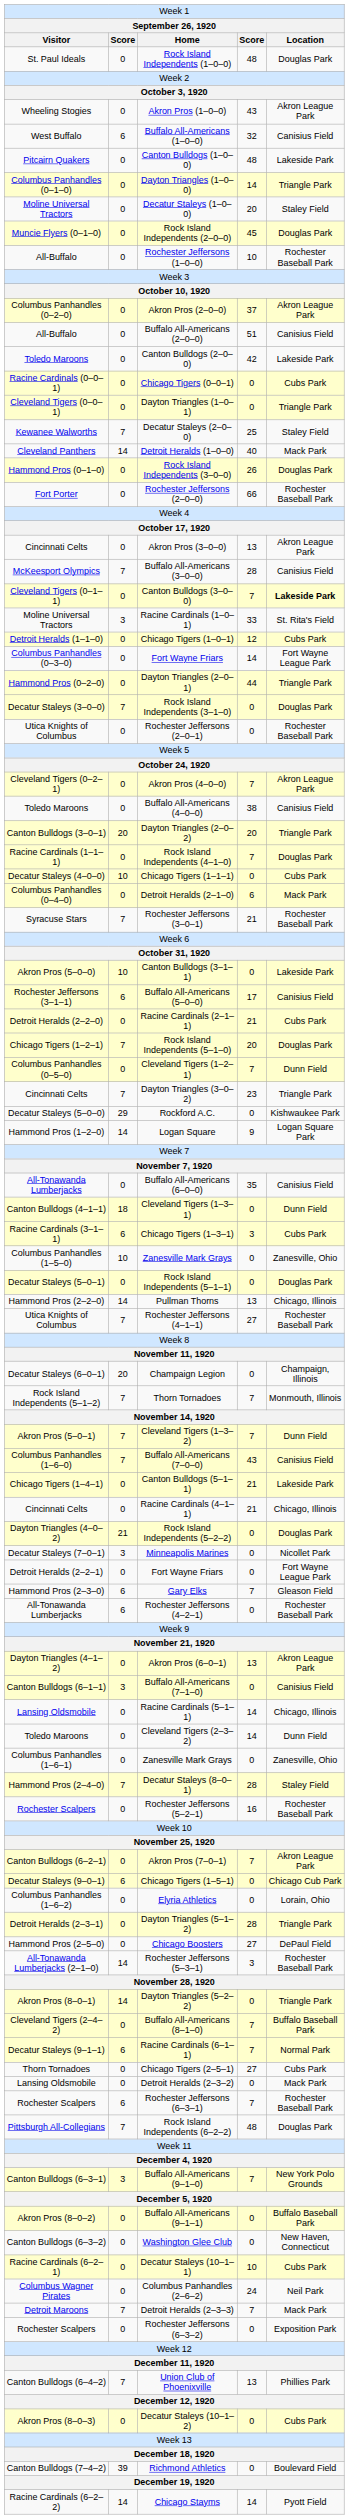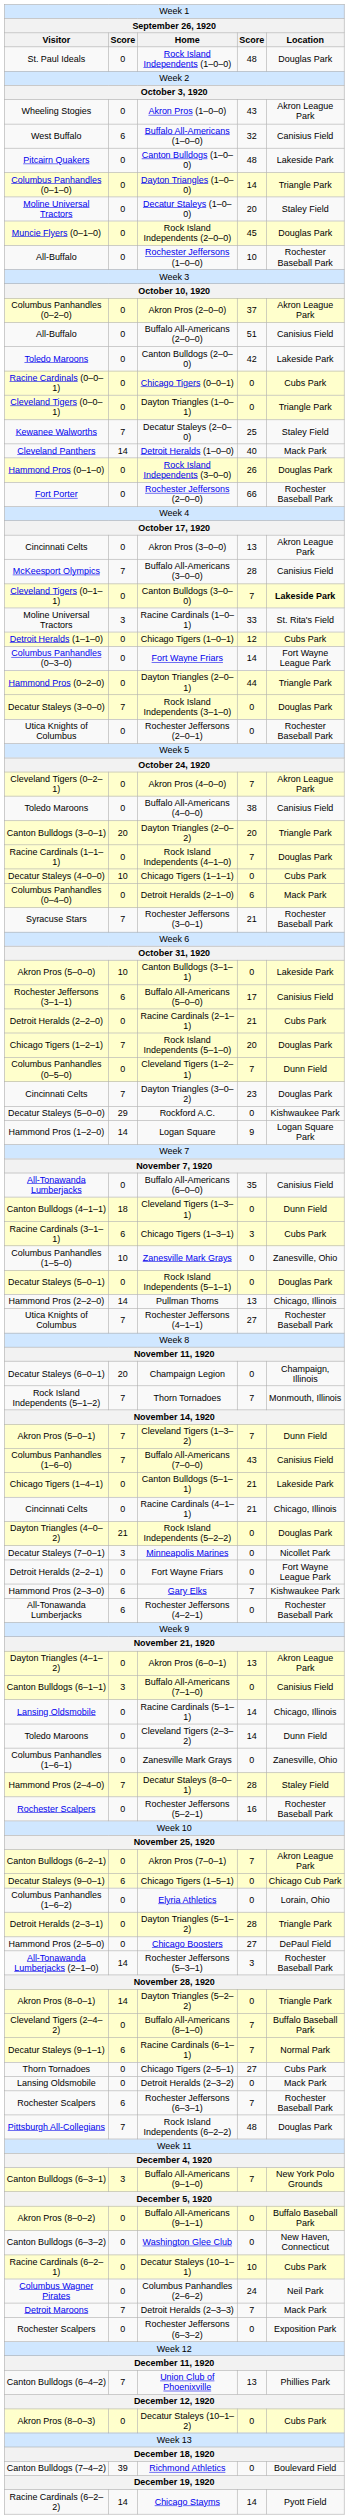 <table class="wikitable">
 <tr style="background:#d0e7ff;">
 <td colspan="8" style="text-align:center;">Week 1</td>
 </tr>
 <tr style="background:#efefef;">
 <th colspan="8" style="text-align:center;">September 26, 1920</th>
 </tr>
 <tr style="text-align:center;">
 <th>Visitor</th>
 <th>Score</th>
 <th>Home</th>
 <th>Score</th>
 <th>Location</th>
 </tr>
 <tr style="text-align:center;">
 <td>St. Paul Ideals</td>
 <td>0</td>
 <td><a href='#'>Rock Island Independents</a> (1–0–0)</td>
 <td>48</td>
 <td>Douglas Park</td>
 </tr>
 <tr style="background:#d0e7ff;">
 <td colspan="8" style="text-align:center;">Week 2</td>
 </tr>
 <tr style="background:#efefef;">
 <th colspan="8" style="text-align:center;">October 3, 1920</th>
 </tr>
 <tr style="text-align:center;">
 <td>Wheeling Stogies</td>
 <td>0</td>
 <td><a href='#'>Akron Pros</a> (1–0–0)</td>
 <td>43</td>
 <td>Akron League Park</td>
 </tr>
 <tr style="text-align:center;">
 <td>West Buffalo</td>
 <td>6</td>
 <td><a href='#'>Buffalo All-Americans</a> (1–0–0)</td>
 <td>32</td>
 <td>Canisius Field</td>
 </tr>
 <tr style="text-align:center;">
 <td><a href='#'>Pitcairn Quakers</a></td>
 <td>0</td>
 <td><a href='#'>Canton Bulldogs</a> (1–0–0)</td>
 <td>48</td>
 <td>Lakeside Park</td>
 </tr>
 <tr style="text-align:center;background:#ffc">
 <td><a href='#'>Columbus Panhandles</a> (0–1–0)</td>
 <td>0</td>
 <td><a href='#'>Dayton Triangles</a> (1–0–0)</td>
 <td>14</td>
 <td>Triangle Park</td>
 </tr>
 <tr style="text-align:center;">
 <td><a href='#'>Moline Universal Tractors</a></td>
 <td>0</td>
 <td><a href='#'>Decatur Staleys</a> (1–0–0)</td>
 <td>20</td>
 <td>Staley Field</td>
 </tr>
 <tr style="text-align:center;background:#ffc">
 <td><a href='#'>Muncie Flyers</a> (0–1–0)</td>
 <td>0</td>
 <td>Rock Island Independents (2–0–0)</td>
 <td>45</td>
 <td>Douglas Park</td>
 </tr>
 <tr style="text-align:center;">
 <td>All-Buffalo</td>
 <td>0</td>
 <td><a href='#'>Rochester Jeffersons</a> (1–0–0)</td>
 <td>10</td>
 <td>Rochester Baseball Park</td>
 </tr>
 <tr style="background:#d0e7ff;">
 <td colspan="8" style="text-align:center;">Week 3</td>
 </tr>
 <tr style="background:#efefef;">
 <th colspan="8" style="text-align:center;">October 10, 1920</th>
 </tr>
 <tr style="text-align:center;background:#ffc">
 <td>Columbus Panhandles (0–2–0)</td>
 <td>0</td>
 <td>Akron Pros (2–0–0)</td>
 <td>37</td>
 <td>Akron League Park</td>
 </tr>
 <tr style="text-align:center;">
 <td>All-Buffalo</td>
 <td>0</td>
 <td>Buffalo All-Americans (2–0–0)</td>
 <td>51</td>
 <td>Canisius Field</td>
 </tr>
 <tr style="text-align:center;">
 <td><a href='#'>Toledo Maroons</a></td>
 <td>0</td>
 <td>Canton Bulldogs (2–0–0)</td>
 <td>42</td>
 <td>Lakeside Park</td>
 </tr>
 <tr style="text-align:center;background:#ffc">
 <td><a href='#'>Racine Cardinals</a> (0–0–1)</td>
 <td>0</td>
 <td><a href='#'>Chicago Tigers</a> (0–0–1)</td>
 <td>0</td>
 <td>Cubs Park</td>
 </tr>
 <tr style="text-align:center;background:#ffc">
 <td><a href='#'>Cleveland Tigers</a> (0–0–1)</td>
 <td>0</td>
 <td>Dayton Triangles (1–0–1)</td>
 <td>0</td>
 <td>Triangle Park</td>
 </tr>
 <tr style="text-align:center;">
 <td><a href='#'>Kewanee Walworths</a></td>
 <td>7</td>
 <td>Decatur Staleys (2–0–0)</td>
 <td>25</td>
 <td>Staley Field</td>
 </tr>
 <tr style="text-align:center;">
 <td><a href='#'>Cleveland Panthers</a></td>
 <td>14</td>
 <td><a href='#'>Detroit Heralds</a> (1–0–0)</td>
 <td>40</td>
 <td>Mack Park</td>
 </tr>
 <tr style="text-align:center;background:#ffc">
 <td><a href='#'>Hammond Pros</a> (0–1–0)</td>
 <td>0</td>
 <td><a href='#'>Rock Island Independents</a> (3–0–0)</td>
 <td>26</td>
 <td>Douglas Park</td>
 </tr>
 <tr style="text-align:center;">
 <td><a href='#'>Fort Porter</a></td>
 <td>0</td>
 <td><a href='#'>Rochester Jeffersons</a> (2–0–0)</td>
 <td>66</td>
 <td>Rochester Baseball Park</td>
 </tr>
 <tr style="background:#d0e7ff;">
 <td colspan="8" style="text-align:center;">Week 4</td>
 </tr>
 <tr style="background:#efefef;">
 <th colspan="8" style="text-align:center;">October 17, 1920</th>
 </tr>
 <tr style="text-align:center;">
 <td>Cincinnati Celts</td>
 <td>0</td>
 <td>Akron Pros (3–0–0)</td>
 <td>13</td>
 <td>Akron League Park</td>
 </tr>
 <tr style="text-align:center;">
 <td><a href='#'>McKeesport Olympics</a></td>
 <td>7</td>
 <td>Buffalo All-Americans (3–0–0)</td>
 <td>28</td>
 <td>Canisius Field</td>
 </tr>
 <tr style="text-align:center;background:#ffc">
 <td><a href='#'>Cleveland Tigers</a> (0–1–1)</td>
 <td>0</td>
 <td>Canton Bulldogs (3–0–0)</td>
 <td>7</td>
 <td><strong>Lakeside Park</strong></td>
 </tr>
 <tr style="text-align:center;">
 <td>Moline Universal Tractors</td>
 <td>3</td>
 <td>Racine Cardinals (1–0–1)</td>
 <td>33</td>
 <td>St. Rita's Field</td>
 </tr>
 <tr style="text-align:center;background:#ffc">
 <td><a href='#'>Detroit Heralds</a> (1–1–0)</td>
 <td>0</td>
 <td>Chicago Tigers (1–0–1)</td>
 <td>12</td>
 <td>Cubs Park</td>
 </tr>
 <tr style="text-align:center;">
 <td><a href='#'>Columbus Panhandles</a> (0–3–0)</td>
 <td>0</td>
 <td><a href='#'>Fort Wayne Friars</a></td>
 <td>14</td>
 <td>Fort Wayne League Park</td>
 </tr>
 <tr style="text-align:center;background:#ffc">
 <td><a href='#'>Hammond Pros</a> (0–2–0)</td>
 <td>0</td>
 <td>Dayton Triangles (2–0–1)</td>
 <td>44</td>
 <td>Triangle Park</td>
 </tr>
 <tr style="text-align:center;background:#ffc">
 <td>Decatur Staleys (3–0–0)</td>
 <td>7</td>
 <td>Rock Island Independents (3–1–0)</td>
 <td>0</td>
 <td>Douglas Park</td>
 </tr>
 <tr style="text-align:center;">
 <td>Utica Knights of Columbus</td>
 <td>0</td>
 <td>Rochester Jeffersons (2–0–1)</td>
 <td>0</td>
 <td>Rochester Baseball Park</td>
 </tr>
 <tr style="background:#d0e7ff;">
 <td colspan="8" style="text-align:center;">Week 5</td>
 </tr>
 <tr style="background:#efefef;">
 <th colspan="8" style="text-align:center;">October 24, 1920</th>
 </tr>
 <tr style="text-align:center;background:#ffc">
 <td>Cleveland Tigers (0–2–1)</td>
 <td>0</td>
 <td>Akron Pros (4–0–0)</td>
 <td>7</td>
 <td>Akron League Park</td>
 </tr>
 <tr style="text-align:center;">
 <td>Toledo Maroons</td>
 <td>0</td>
 <td>Buffalo All-Americans (4–0–0)</td>
 <td>38</td>
 <td>Canisius Field</td>
 </tr>
 <tr style="text-align:center;background:#ffc">
 <td>Canton Bulldogs (3–0–1)</td>
 <td>20</td>
 <td>Dayton Triangles (2–0–2)</td>
 <td>20</td>
 <td>Triangle Park</td>
 </tr>
 <tr style="text-align:center;background:#ffc">
 <td>Racine Cardinals (1–1–1)</td>
 <td>0</td>
 <td>Rock Island Independents (4–1–0)</td>
 <td>7</td>
 <td>Douglas Park</td>
 </tr>
 <tr style="text-align:center;background:#ffc">
 <td>Decatur Staleys (4–0–0)</td>
 <td>10</td>
 <td>Chicago Tigers (1–1–1)</td>
 <td>0</td>
 <td>Cubs Park</td>
 </tr>
 <tr style="text-align:center;background:#ffc">
 <td>Columbus Panhandles (0–4–0)</td>
 <td>0</td>
 <td>Detroit Heralds (2–1–0)</td>
 <td>6</td>
 <td>Mack Park</td>
 </tr>
 <tr style="text-align:center;">
 <td>Syracuse Stars</td>
 <td>7</td>
 <td>Rochester Jeffersons (3–0–1)</td>
 <td>21</td>
 <td>Rochester Baseball Park</td>
 </tr>
 <tr style="background:#d0e7ff;">
 <td colspan="8" style="text-align:center;">Week 6</td>
 </tr>
 <tr style="background:#efefef;">
 <th colspan="8" style="text-align:center;">October 31, 1920</th>
 </tr>
 <tr style="text-align:center;background:#ffc">
 <td>Akron Pros (5–0–0)</td>
 <td>10</td>
 <td>Canton Bulldogs (3–1–1)</td>
 <td>0</td>
 <td>Lakeside Park</td>
 </tr>
 <tr style="text-align:center;background:#ffc">
 <td>Rochester Jeffersons (3–1–1)</td>
 <td>6</td>
 <td>Buffalo All-Americans (5–0–0)</td>
 <td>17</td>
 <td>Canisius Field</td>
 </tr>
 <tr style="text-align:center;background:#ffc">
 <td>Detroit Heralds (2–2–0)</td>
 <td>0</td>
 <td>Racine Cardinals (2–1–1)</td>
 <td>21</td>
 <td>Cubs Park</td>
 </tr>
 <tr style="text-align:center;background:#ffc">
 <td>Chicago Tigers (1–2–1)</td>
 <td>7</td>
 <td>Rock Island Independents (5–1–0)</td>
 <td>20</td>
 <td>Douglas Park</td>
 </tr>
 <tr style="text-align:center;background:#ffc">
 <td>Columbus Panhandles (0–5–0)</td>
 <td>0</td>
 <td>Cleveland Tigers (1–2–1)</td>
 <td>7</td>
 <td>Dunn Field</td>
 </tr>
 <tr style="text-align:center;">
 <td>Cincinnati Celts </td>
 <td>7</td>
 <td>Dayton Triangles (3–0–2)</td>
 <td>23</td>
-<td>Triangle Park</td>
+<td>Douglas Park</td>
 </tr>
 <tr style="text-align:center;">
 <td>Decatur Staleys (5–0–0)</td>
 <td>29</td>
 <td>Rockford A.C.</td>
 <td>0</td>
 <td>Kishwaukee Park</td>
 </tr>
 <tr style="text-align:center;">
 <td>Hammond Pros (1–2–0)</td>
 <td>14</td>
 <td>Logan Square</td>
 <td>9</td>
 <td>Logan Square Park</td>
 </tr>
 <tr style="background:#d0e7ff;">
 <td colspan="8" style="text-align:center;">Week 7</td>
 </tr>
 <tr style="background:#efefef;">
 <th colspan="8" style="text-align:center;">November 7, 1920</th>
 </tr>
 <tr style="text-align:center;">
 <td><a href='#'>All-Tonawanda Lumberjacks</a></td>
 <td>0</td>
 <td>Buffalo All-Americans (6–0–0)</td>
 <td>35</td>
 <td>Canisius Field</td>
 </tr>
 <tr style="text-align:center;background:#ffc">
 <td>Canton Bulldogs (4–1–1)</td>
 <td>18</td>
 <td>Cleveland Tigers (1–3–1)</td>
 <td>0</td>
 <td>Dunn Field</td>
 </tr>
 <tr style="text-align:center;background:#ffc">
 <td>Racine Cardinals (3–1–1)</td>
 <td>6</td>
 <td>Chicago Tigers (1–3–1)</td>
 <td>3</td>
 <td>Cubs Park</td>
 </tr>
 <tr style="text-align:center;">
 <td>Columbus Panhandles (1–5–0)</td>
 <td>10</td>
 <td><a href='#'>Zanesville Mark Grays</a></td>
 <td>0</td>
 <td>Zanesville, Ohio</td>
 </tr>
 <tr style="text-align:center;background:#ffc">
 <td>Decatur Staleys (5–0–1)</td>
 <td>0</td>
 <td>Rock Island Independents (5–1–1)</td>
 <td>0</td>
 <td>Douglas Park</td>
 </tr>
 <tr style="text-align:center;">
 <td>Hammond Pros (2–2–0)</td>
 <td>14</td>
 <td>Pullman Thorns</td>
 <td>13</td>
 <td>Chicago, Illinois</td>
 </tr>
 <tr style="text-align:center;">
 <td>Utica Knights of Columbus</td>
 <td>7</td>
 <td>Rochester Jeffersons (4–1–1)</td>
 <td>27</td>
 <td>Rochester Baseball Park</td>
 </tr>
 <tr style="background:#d0e7ff;">
 <td colspan="8" style="text-align:center;">Week 8</td>
 </tr>
 <tr style="background:#efefef;">
 <th colspan="8" style="text-align:center;">November 11, 1920</th>
 </tr>
 <tr style="text-align:center;">
 <td>Decatur Staleys (6–0–1)</td>
 <td>20</td>
 <td>Champaign Legion</td>
 <td>0</td>
 <td>Champaign, Illinois</td>
 </tr>
 <tr style="text-align:center;">
 <td>Rock Island Independents (5–1–2)</td>
 <td>7</td>
 <td>Thorn Tornadoes</td>
 <td>7</td>
 <td>Monmouth, Illinois</td>
 </tr>
 <tr>
 <th colspan="8" style="text-align:center;">November 14, 1920</th>
 </tr>
 <tr style="text-align:center;background:#ffc">
 <td>Akron Pros (5–0–1)</td>
 <td>7</td>
 <td>Cleveland Tigers (1–3–2)</td>
 <td>7</td>
 <td>Dunn Field</td>
 </tr>
 <tr style="text-align:center;background:#ffc">
 <td>Columbus Panhandles (1–6–0)</td>
 <td>7</td>
 <td>Buffalo All-Americans (7–0–0)</td>
 <td>43</td>
 <td>Canisius Field</td>
 </tr>
 <tr style="text-align:center;background:#ffc">
 <td>Chicago Tigers (1–4–1)</td>
 <td>0</td>
 <td>Canton Bulldogs (5–1–1)</td>
 <td>21</td>
 <td>Lakeside Park</td>
 </tr>
 <tr style="text-align:center;">
 <td>Cincinnati Celts</td>
 <td>0</td>
 <td>Racine Cardinals (4–1–1)</td>
 <td>21</td>
 <td>Chicago, Illinois</td>
 </tr>
 <tr style="text-align:center;background:#ffc">
 <td>Dayton Triangles (4–0–2)</td>
 <td>21</td>
 <td>Rock Island Independents (5–2–2)</td>
 <td>0</td>
 <td>Douglas Park</td>
 </tr>
 <tr style="text-align:center;">
 <td>Decatur Staleys (7–0–1)</td>
 <td>3</td>
 <td><a href='#'>Minneapolis Marines</a></td>
 <td>0</td>
 <td>Nicollet Park</td>
 </tr>
 <tr style="text-align:center;">
 <td>Detroit Heralds (2–2–1)</td>
 <td>0</td>
 <td>Fort Wayne Friars</td>
 <td>0</td>
 <td>Fort Wayne League Park</td>
 </tr>
 <tr style="text-align:center;">
 <td>Hammond Pros (2–3–0)</td>
 <td>6</td>
 <td><a href='#'>Gary Elks</a></td>
 <td>7</td>
-<td>Gleason Field</td>
+<td>Kishwaukee Park</td>
 </tr>
 <tr style="text-align:center;">
 <td>All-Tonawanda Lumberjacks</td>
 <td>6</td>
 <td>Rochester Jeffersons (4–2–1)</td>
 <td>0</td>
 <td>Rochester Baseball Park</td>
 </tr>
 <tr style="background:#d0e7ff;">
 <td colspan="8" style="text-align:center;">Week 9</td>
 </tr>
 <tr style="background:#efefef;">
 <th colspan="8" style="text-align:center;">November 21, 1920</th>
 </tr>
 <tr style="text-align:center;background:#ffc">
 <td>Dayton Triangles (4–1–2)</td>
 <td>0</td>
 <td>Akron Pros (6–0–1)</td>
 <td>13</td>
 <td>Akron League Park</td>
 </tr>
 <tr style="text-align:center;background:#ffc">
 <td>Canton Bulldogs (6–1–1)</td>
 <td>3</td>
 <td>Buffalo All-Americans (7–1–0)</td>
 <td>0</td>
 <td>Canisius Field</td>
 </tr>
 <tr style="text-align:center;">
 <td><a href='#'>Lansing Oldsmobile</a></td>
 <td>0</td>
 <td>Racine Cardinals (5–1–1)</td>
 <td>14</td>
 <td>Chicago, Illinois</td>
 </tr>
 <tr style="text-align:center;">
 <td>Toledo Maroons</td>
 <td>0</td>
 <td>Cleveland Tigers (2–3–2)</td>
 <td>14</td>
 <td>Dunn Field</td>
 </tr>
 <tr style="text-align:center;">
 <td>Columbus Panhandles (1–6–1)</td>
 <td>0</td>
 <td>Zanesville Mark Grays</td>
 <td>0</td>
 <td>Zanesville, Ohio</td>
 </tr>
 <tr style="text-align:center;background:#ffc">
 <td>Hammond Pros (2–4–0)</td>
 <td>7</td>
 <td>Decatur Staleys (8–0–1)</td>
 <td>28</td>
 <td>Staley Field</td>
 </tr>
 <tr style="text-align:center;">
 <td><a href='#'>Rochester Scalpers</a></td>
 <td>0</td>
 <td>Rochester Jeffersons (5–2–1)</td>
 <td>16</td>
 <td>Rochester Baseball Park</td>
 </tr>
 <tr style="background:#d0e7ff;">
 <td colspan="8" style="text-align:center;">Week 10</td>
 </tr>
 <tr style="background:#efefef;">
 <th colspan="8" style="text-align:center;">November 25, 1920</th>
 </tr>
 <tr style="text-align:center;background:#ffc">
 <td>Canton Bulldogs (6–2–1)</td>
 <td>0</td>
 <td>Akron Pros (7–0–1)</td>
 <td>7</td>
 <td>Akron League Park</td>
 </tr>
 <tr style="text-align:center;background:#ffc">
 <td>Decatur Staleys (9–0–1)</td>
 <td>6</td>
 <td>Chicago Tigers (1–5–1)</td>
 <td>0</td>
 <td>Chicago Cub Park</td>
 </tr>
 <tr style="text-align:center;">
 <td>Columbus Panhandles (1–6–2)</td>
 <td>0</td>
 <td><a href='#'>Elyria Athletics</a></td>
 <td>0</td>
 <td>Lorain, Ohio</td>
 </tr>
 <tr style="text-align:center;background:#ffc">
 <td>Detroit Heralds (2–3–1)</td>
 <td>0</td>
 <td>Dayton Triangles (5–1–2)</td>
 <td>28</td>
 <td>Triangle Park</td>
 </tr>
 <tr style="text-align:center;">
 <td>Hammond Pros (2–5–0)</td>
 <td>0</td>
 <td><a href='#'>Chicago Boosters</a></td>
 <td>27</td>
 <td>DePaul Field</td>
 </tr>
 <tr style="text-align:center;">
 <td><a href='#'>All-Tonawanda Lumberjacks</a>  (2–1–0)</td>
 <td>14</td>
 <td>Rochester Jeffersons (5–3–1)</td>
 <td>3</td>
 <td>Rochester Baseball Park</td>
 </tr>
 <tr style="background:#efefef;">
 <th colspan="8" style="text-align:center;">November 28, 1920</th>
 </tr>
 <tr style="text-align:center;background:#ffc">
 <td>Akron Pros (8–0–1)</td>
 <td>14</td>
 <td>Dayton Triangles (5–2–2)</td>
 <td>0</td>
 <td>Triangle Park</td>
 </tr>
 <tr style="text-align:center;background:#ffc">
 <td>Cleveland Tigers (2–4–2)</td>
 <td>0</td>
 <td>Buffalo All-Americans (8–1–0)</td>
 <td>7</td>
 <td>Buffalo Baseball Park</td>
 </tr>
 <tr style="text-align:center;background:#ffc">
 <td>Decatur Staleys (9–1–1)</td>
 <td>6</td>
 <td>Racine Cardinals (6–1–1)</td>
 <td>7</td>
 <td>Normal Park</td>
 </tr>
 <tr style="text-align:center;">
 <td>Thorn Tornadoes</td>
 <td>0</td>
 <td>Chicago Tigers (2–5–1)</td>
 <td>27</td>
 <td>Cubs Park</td>
 </tr>
 <tr style="text-align:center;">
 <td>Lansing Oldsmobile</td>
 <td>0</td>
 <td>Detroit Heralds (2–3–2)</td>
 <td>0</td>
 <td>Mack Park</td>
 </tr>
 <tr style="text-align:center;">
 <td>Rochester Scalpers</td>
 <td>6</td>
 <td>Rochester Jeffersons (6–3–1)</td>
 <td>7</td>
 <td>Rochester Baseball Park</td>
 </tr>
 <tr style="text-align:center;">
 <td><a href='#'>Pittsburgh All-Collegians</a></td>
 <td>7</td>
 <td>Rock Island Independents (6–2–2)</td>
 <td>48</td>
 <td>Douglas Park</td>
 </tr>
 <tr style="background:#d0e7ff;">
 <td colspan="8" style="text-align:center;">Week 11</td>
 </tr>
 <tr style="background:#efefef;">
 <th colspan="8" style="text-align:center;">December 4, 1920</th>
 </tr>
 <tr style="text-align:center;background:#ffc">
 <td>Canton Bulldogs (6–3–1)</td>
 <td>3</td>
 <td>Buffalo All-Americans (9–1–0)</td>
 <td>7</td>
 <td>New York Polo Grounds</td>
 </tr>
 <tr>
 <th colspan="8" style="text-align:center;">December 5, 1920</th>
 </tr>
 <tr style="text-align:center;background:#ffc">
 <td>Akron Pros (8–0–2)</td>
 <td>0</td>
 <td>Buffalo All-Americans (9–1–1)</td>
 <td>0</td>
 <td>Buffalo Baseball Park</td>
 </tr>
 <tr style="text-align:center;">
 <td>Canton Bulldogs (6–3–2)</td>
 <td>0</td>
 <td><a href='#'>Washington Glee Club</a></td>
 <td>0</td>
 <td>New Haven, Connecticut</td>
 </tr>
 <tr style="text-align:center;background:#ffc">
 <td>Racine Cardinals (6–2–1)</td>
 <td>0</td>
 <td>Decatur Staleys (10–1–1)</td>
 <td>10</td>
 <td>Cubs Park</td>
 </tr>
 <tr style="text-align:center;">
 <td><a href='#'>Columbus Wagner Pirates</a></td>
 <td>0</td>
 <td>Columbus Panhandles (2–6–2)</td>
 <td>24</td>
 <td>Neil Park</td>
 </tr>
 <tr style="text-align:center;">
 <td><a href='#'>Detroit Maroons</a></td>
 <td>7</td>
 <td>Detroit Heralds (2–3–3)</td>
 <td>7</td>
 <td>Mack Park</td>
 </tr>
 <tr style="text-align:center;">
 <td>Rochester Scalpers</td>
 <td>0</td>
 <td>Rochester Jeffersons (6–3–2)</td>
 <td>0</td>
 <td>Exposition Park</td>
 </tr>
 <tr style="background:#d0e7ff;">
 <td colspan="8" style="text-align:center;">Week 12</td>
 </tr>
 <tr style="background:#efefef;">
 <th colspan="8" style="text-align:center;">December 11, 1920</th>
 </tr>
 <tr style="text-align:center;">
 <td>Canton Bulldogs (6–4–2)</td>
 <td>7</td>
 <td><a href='#'>Union Club of Phoenixville</a></td>
 <td>13</td>
 <td>Phillies Park</td>
 </tr>
 <tr>
 <th colspan="8" style="text-align:center;">December 12, 1920</th>
 </tr>
 <tr style="text-align:center;background:#ffc">
 <td>Akron Pros (8–0–3)</td>
 <td>0</td>
 <td>Decatur Staleys (10–1–2)</td>
 <td>0</td>
 <td>Cubs Park</td>
 </tr>
 <tr style="background:#d0e7ff;">
 <td colspan="8" style="text-align:center;">Week 13</td>
 </tr>
 <tr style="background:#efefef;">
 <th colspan="8" style="text-align:center;">December 18, 1920</th>
 </tr>
 <tr style="text-align:center;">
 <td>Canton Bulldogs (7–4–2)</td>
 <td>39</td>
 <td><a href='#'>Richmond Athletics</a></td>
 <td>0</td>
 <td>Boulevard Field</td>
 </tr>
 <tr style="background:#efefef;">
 <th colspan="8" style="text-align:center;">December 19, 1920</th>
 </tr>
 <tr style="text-align:center;">
 <td>Racine Cardinals (6–2–2)</td>
 <td>14</td>
 <td><a href='#'>Chicago Stayms</a></td>
 <td>14</td>
 <td>Pyott Field</td>
 </tr>
 </table>
